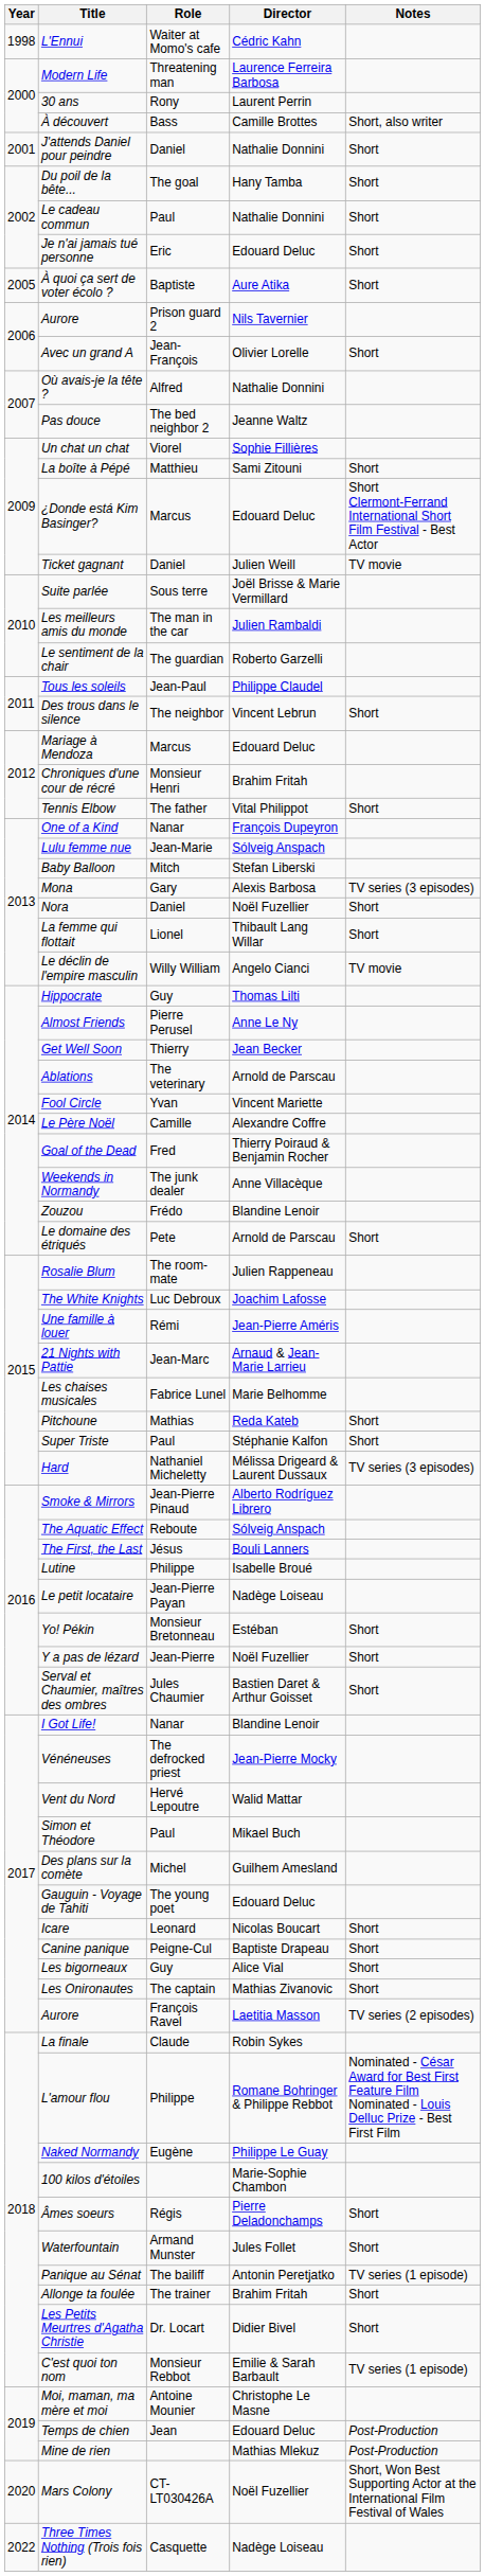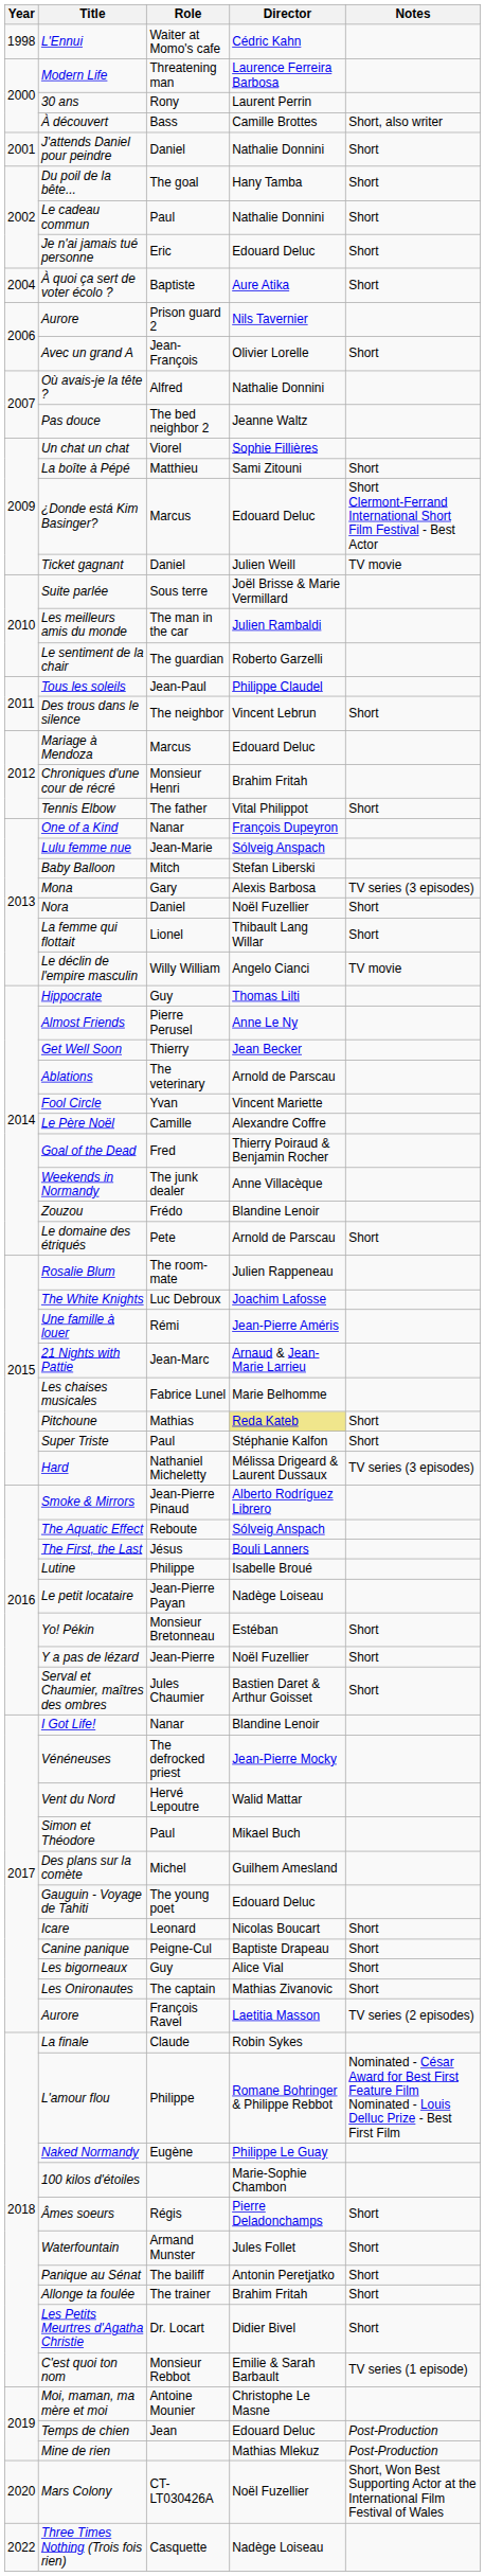 <table class="wikitable sortable">
 <tr>
 <th>Year</th>
 <th>Title</th>
 <th>Role</th>
 <th>Director</th>
 <th class="unsortable">Notes</th>
 </tr>
 <tr>
 <td>1998</td>
 <td><em><a href='#'>L'Ennui</a></em></td>
 <td>Waiter at Momo's cafe</td>
 <td><a href='#'>Cédric Kahn</a></td>
 <td></td>
 </tr>
 <tr>
 <td rowspan=3>2000</td>
 <td><em><a href='#'>Modern Life</a></em></td>
 <td>Threatening man</td>
 <td><a href='#'>Laurence Ferreira Barbosa</a></td>
 <td></td>
 </tr>
 <tr>
 <td><em>30 ans</em></td>
 <td>Rony</td>
 <td>Laurent Perrin</td>
 <td></td>
 </tr>
 <tr>
 <td><em>À découvert</em></td>
 <td>Bass</td>
 <td>Camille Brottes</td>
 <td>Short, also writer</td>
 </tr>
 <tr>
 <td>2001</td>
 <td><em>J'attends Daniel pour peindre</em></td>
 <td>Daniel</td>
 <td>Nathalie Donnini</td>
 <td>Short</td>
 </tr>
 <tr>
 <td rowspan=3>2002</td>
 <td><em>Du poil de la bête...</em></td>
 <td>The goal</td>
 <td>Hany Tamba</td>
 <td>Short</td>
 </tr>
 <tr>
 <td><em>Le cadeau commun</em></td>
 <td>Paul</td>
 <td>Nathalie Donnini</td>
 <td>Short</td>
 </tr>
 <tr>
 <td><em>Je n'ai jamais tué personne</em></td>
 <td>Eric</td>
 <td>Edouard Deluc</td>
 <td>Short</td>
 </tr>
 <tr>
-<td>2005</td>
+<td>2004</td>
 <td><em>À quoi ça sert de voter écolo ?</em></td>
 <td>Baptiste</td>
 <td><a href='#'>Aure Atika</a></td>
 <td>Short</td>
 </tr>
 <tr>
 <td rowspan=2>2006</td>
 <td><em>Aurore</em></td>
 <td>Prison guard 2</td>
 <td><a href='#'>Nils Tavernier</a></td>
 <td></td>
 </tr>
 <tr>
 <td><em>Avec un grand A</em></td>
 <td>Jean-François</td>
 <td>Olivier Lorelle</td>
 <td>Short</td>
 </tr>
 <tr>
 <td rowspan=2>2007</td>
 <td><em>Où avais-je la tête ?</em></td>
 <td>Alfred</td>
 <td>Nathalie Donnini</td>
 <td></td>
 </tr>
 <tr>
 <td><em>Pas douce</em></td>
 <td>The bed neighbor 2</td>
 <td>Jeanne Waltz</td>
 <td></td>
 </tr>
 <tr>
 <td rowspan=4>2009</td>
 <td><em>Un chat un chat</em></td>
 <td>Viorel</td>
 <td><a href='#'>Sophie Fillières</a></td>
 <td></td>
 </tr>
 <tr>
 <td><em>La boîte à Pépé</em></td>
 <td>Matthieu</td>
 <td>Sami Zitouni</td>
 <td>Short</td>
 </tr>
 <tr>
 <td><em>¿Donde está Kim Basinger?</em></td>
 <td>Marcus</td>
 <td>Edouard Deluc</td>
 <td>Short<br><a href='#'>Clermont-Ferrand International Short Film Festival</a> - Best Actor</td>
 </tr>
 <tr>
 <td><em>Ticket gagnant</em></td>
 <td>Daniel</td>
 <td>Julien Weill</td>
 <td>TV movie</td>
 </tr>
 <tr>
 <td rowspan=3>2010</td>
 <td><em>Suite parlée</em></td>
 <td>Sous terre</td>
 <td>Joël Brisse & Marie Vermillard</td>
 <td></td>
 </tr>
 <tr>
 <td><em>Les meilleurs amis du monde</em></td>
 <td>The man in the car</td>
 <td><a href='#'>Julien Rambaldi</a></td>
 <td></td>
 </tr>
 <tr>
 <td><em>Le sentiment de la chair</em></td>
 <td>The guardian</td>
 <td>Roberto Garzelli</td>
 <td></td>
 </tr>
 <tr>
 <td rowspan=2>2011</td>
 <td><em><a href='#'>Tous les soleils</a></em></td>
 <td>Jean-Paul</td>
 <td><a href='#'>Philippe Claudel</a></td>
 <td></td>
 </tr>
 <tr>
 <td><em>Des trous dans le silence</em></td>
 <td>The neighbor</td>
 <td>Vincent Lebrun</td>
 <td>Short</td>
 </tr>
 <tr>
 <td rowspan=3>2012</td>
 <td><em>Mariage à Mendoza</em></td>
 <td>Marcus</td>
 <td>Edouard Deluc</td>
 <td></td>
 </tr>
 <tr>
 <td><em>Chroniques d'une cour de récré</em></td>
 <td>Monsieur Henri</td>
 <td>Brahim Fritah</td>
 <td></td>
 </tr>
 <tr>
 <td><em>Tennis Elbow</em></td>
 <td>The father</td>
 <td>Vital Philippot</td>
 <td>Short</td>
 </tr>
 <tr>
 <td rowspan=7>2013</td>
 <td><em><a href='#'>One of a Kind</a></em></td>
 <td>Nanar</td>
 <td><a href='#'>François Dupeyron</a></td>
 <td></td>
 </tr>
 <tr>
 <td><em><a href='#'>Lulu femme nue</a></em></td>
 <td>Jean-Marie</td>
 <td><a href='#'>Sólveig Anspach</a></td>
 <td></td>
 </tr>
 <tr>
 <td><em>Baby Balloon</em></td>
 <td>Mitch</td>
 <td>Stefan Liberski</td>
 <td></td>
 </tr>
 <tr>
 <td><em>Mona</em></td>
 <td>Gary</td>
 <td>Alexis Barbosa</td>
 <td>TV series (3 episodes)</td>
 </tr>
 <tr>
 <td><em>Nora</em></td>
 <td>Daniel</td>
 <td>Noël Fuzellier</td>
 <td>Short</td>
 </tr>
 <tr>
 <td><em>La femme qui flottait</em></td>
 <td>Lionel</td>
 <td>Thibault Lang Willar</td>
 <td>Short</td>
 </tr>
 <tr>
 <td><em>Le déclin de l'empire masculin</em></td>
 <td>Willy William</td>
 <td>Angelo Cianci</td>
 <td>TV movie</td>
 </tr>
 <tr>
 <td rowspan=10>2014</td>
 <td><em><a href='#'>Hippocrate</a></em></td>
 <td>Guy</td>
 <td><a href='#'>Thomas Lilti</a></td>
 <td></td>
 </tr>
 <tr>
 <td><em><a href='#'>Almost Friends</a></em></td>
 <td>Pierre Perusel</td>
 <td><a href='#'>Anne Le Ny</a></td>
 <td></td>
 </tr>
 <tr>
 <td><em><a href='#'>Get Well Soon</a></em></td>
 <td>Thierry</td>
 <td><a href='#'>Jean Becker</a></td>
 <td></td>
 </tr>
 <tr>
 <td><em><a href='#'>Ablations</a></em></td>
 <td>The veterinary</td>
 <td>Arnold de Parscau</td>
 <td></td>
 </tr>
 <tr>
 <td><em><a href='#'>Fool Circle</a></em></td>
 <td>Yvan</td>
 <td>Vincent Mariette</td>
 <td></td>
 </tr>
 <tr>
 <td><em><a href='#'>Le Père Noël</a></em></td>
 <td>Camille</td>
 <td>Alexandre Coffre</td>
 <td></td>
 </tr>
 <tr>
 <td><em><a href='#'>Goal of the Dead</a></em></td>
 <td>Fred</td>
 <td>Thierry Poiraud & Benjamin Rocher</td>
 <td></td>
 </tr>
 <tr>
 <td><em><a href='#'>Weekends in Normandy</a></em></td>
 <td>The junk dealer</td>
 <td>Anne Villacèque</td>
 <td></td>
 </tr>
 <tr>
 <td><em>Zouzou</em></td>
 <td>Frédo</td>
 <td>Blandine Lenoir</td>
 <td></td>
 </tr>
 <tr>
 <td><em>Le domaine des étriqués</em></td>
 <td>Pete</td>
 <td>Arnold de Parscau</td>
 <td>Short</td>
 </tr>
 <tr>
 <td rowspan=8>2015</td>
 <td><em><a href='#'>Rosalie Blum</a></em></td>
 <td>The room-mate</td>
 <td>Julien Rappeneau</td>
 <td></td>
 </tr>
 <tr>
 <td><em><a href='#'>The White Knights</a></em></td>
 <td>Luc Debroux</td>
 <td><a href='#'>Joachim Lafosse</a></td>
 <td></td>
 </tr>
 <tr>
 <td><em><a href='#'>Une famille à louer</a></em></td>
 <td>Rémi</td>
 <td><a href='#'>Jean-Pierre Améris</a></td>
 <td></td>
 </tr>
 <tr>
 <td><em><a href='#'>21 Nights with Pattie</a></em></td>
 <td>Jean-Marc</td>
 <td><a href='#'>Arnaud</a> & <a href='#'>Jean-Marie Larrieu</a></td>
 <td></td>
 </tr>
 <tr>
 <td><em>Les chaises musicales</em></td>
 <td>Fabrice Lunel</td>
 <td>Marie Belhomme</td>
 <td></td>
 </tr>
 <tr>
 <td><em>Pitchoune</em></td>
 <td>Mathias</td>
-<td><a href='#'>Reda Kateb</a></td>
+<td style="background: khaki;"><a href='#'>Reda Kateb</a></td>
 <td>Short</td>
 </tr>
 <tr>
 <td><em>Super Triste</em></td>
 <td>Paul</td>
 <td>Stéphanie Kalfon</td>
 <td>Short</td>
 </tr>
 <tr>
 <td><em><a href='#'>Hard</a></em></td>
 <td>Nathaniel Micheletty</td>
 <td>Mélissa Drigeard & Laurent Dussaux</td>
 <td>TV series (3 episodes)</td>
 </tr>
 <tr>
 <td rowspan=8>2016</td>
 <td><em><a href='#'>Smoke & Mirrors</a></em></td>
 <td>Jean-Pierre Pinaud</td>
 <td><a href='#'>Alberto Rodríguez Librero</a></td>
 <td></td>
 </tr>
 <tr>
 <td><em><a href='#'>The Aquatic Effect</a></em></td>
 <td>Reboute</td>
 <td><a href='#'>Sólveig Anspach</a></td>
 <td></td>
 </tr>
 <tr>
 <td><em><a href='#'>The First, the Last</a></em></td>
 <td>Jésus</td>
 <td><a href='#'>Bouli Lanners</a></td>
 <td></td>
 </tr>
 <tr>
 <td><em>Lutine</em></td>
 <td>Philippe</td>
 <td>Isabelle Broué</td>
 <td></td>
 </tr>
 <tr>
 <td><em>Le petit locataire</em></td>
 <td>Jean-Pierre Payan</td>
 <td>Nadège Loiseau</td>
 <td></td>
 </tr>
 <tr>
 <td><em>Yo! Pékin</em></td>
 <td>Monsieur Bretonneau</td>
 <td>Estéban</td>
 <td>Short</td>
 </tr>
 <tr>
 <td><em>Y a pas de lézard</em></td>
 <td>Jean-Pierre</td>
 <td>Noël Fuzellier</td>
 <td>Short</td>
 </tr>
 <tr>
 <td><em>Serval et Chaumier, maîtres des ombres</em></td>
 <td>Jules Chaumier</td>
 <td>Bastien Daret & Arthur Goisset</td>
 <td>Short</td>
 </tr>
 <tr>
 <td rowspan=11>2017</td>
 <td><em><a href='#'>I Got Life!</a></em></td>
 <td>Nanar</td>
 <td>Blandine Lenoir</td>
 <td></td>
 </tr>
 <tr>
 <td><em>Vénéneuses</em></td>
 <td>The defrocked priest</td>
 <td><a href='#'>Jean-Pierre Mocky</a></td>
 <td></td>
 </tr>
 <tr>
 <td><em>Vent du Nord</em></td>
 <td>Hervé Lepoutre</td>
 <td>Walid Mattar</td>
 <td></td>
 </tr>
 <tr>
 <td><em>Simon et Théodore</em></td>
 <td>Paul</td>
 <td>Mikael Buch</td>
 <td></td>
 </tr>
 <tr>
 <td><em>Des plans sur la comète</em></td>
 <td>Michel</td>
 <td>Guilhem Amesland</td>
 <td></td>
 </tr>
 <tr>
 <td><em>Gauguin - Voyage de Tahiti</em></td>
 <td>The young poet</td>
 <td>Edouard Deluc</td>
 <td></td>
 </tr>
 <tr>
 <td><em>Icare</em></td>
 <td>Leonard</td>
 <td>Nicolas Boucart</td>
 <td>Short</td>
 </tr>
 <tr>
 <td><em>Canine panique</em></td>
 <td>Peigne-Cul</td>
 <td>Baptiste Drapeau</td>
 <td>Short</td>
 </tr>
 <tr>
 <td><em>Les bigorneaux</em></td>
 <td>Guy</td>
 <td>Alice Vial</td>
 <td>Short</td>
 </tr>
 <tr>
 <td><em>Les Onironautes</em></td>
 <td>The captain</td>
 <td>Mathias Zivanovic</td>
 <td>Short</td>
 </tr>
 <tr>
 <td><em>Aurore</em></td>
 <td>François Ravel</td>
 <td><a href='#'>Laetitia Masson</a></td>
 <td>TV series (2 episodes)</td>
 </tr>
 <tr>
 <td rowspan=10>2018</td>
 <td><em>La finale</em></td>
 <td>Claude</td>
 <td>Robin Sykes</td>
 <td></td>
 </tr>
 <tr>
 <td><em>L'amour flou</em></td>
 <td>Philippe</td>
 <td><a href='#'>Romane Bohringer</a> & Philippe Rebbot</td>
 <td>Nominated - <a href='#'>César Award for Best First Feature Film</a><br>Nominated - <a href='#'>Louis Delluc Prize</a> - Best First Film</td>
 </tr>
 <tr>
 <td><em><a href='#'>Naked Normandy</a></em></td>
 <td>Eugène</td>
 <td><a href='#'>Philippe Le Guay</a></td>
 <td></td>
 </tr>
 <tr>
 <td><em>100 kilos d'étoiles</em></td>
 <td></td>
 <td>Marie-Sophie Chambon</td>
 <td></td>
 </tr>
 <tr>
 <td><em>Âmes soeurs</em></td>
 <td>Régis</td>
 <td><a href='#'>Pierre Deladonchamps</a></td>
 <td>Short</td>
 </tr>
 <tr>
 <td><em>Waterfountain</em></td>
 <td>Armand Munster</td>
 <td>Jules Follet</td>
 <td>Short</td>
 </tr>
 <tr>
 <td><em>Panique au Sénat</em></td>
 <td>The bailiff</td>
 <td>Antonin Peretjatko</td>
-<td>TV series (1 episode)</td>
+<td>Short</td>
 </tr>
 <tr>
 <td><em>Allonge ta foulée</em></td>
 <td>The trainer</td>
 <td>Brahim Fritah</td>
 <td>Short</td>
 </tr>
 <tr>
 <td><em><a href='#'>Les Petits Meurtres d'Agatha Christie</a></em></td>
 <td>Dr. Locart</td>
 <td>Didier Bivel</td>
 <td>Short</td>
 </tr>
 <tr>
 <td><em>C'est quoi ton nom</em></td>
 <td>Monsieur Rebbot</td>
 <td>Emilie & Sarah Barbault</td>
 <td>TV series (1 episode)</td>
 </tr>
 <tr>
 <td rowspan=3>2019</td>
 <td><em>Moi, maman, ma mère et moi</em></td>
 <td>Antoine Mounier</td>
 <td>Christophe Le Masne</td>
 <td></td>
 </tr>
 <tr>
 <td><em>Temps de chien</em></td>
 <td>Jean</td>
 <td>Edouard Deluc</td>
 <td><em>Post-Production</em></td>
 </tr>
 <tr>
 <td><em>Mine de rien</em></td>
 <td></td>
 <td>Mathias Mlekuz</td>
 <td><em>Post-Production</em></td>
 </tr>
 <tr>
 <td>2020</td>
 <td><em>Mars Colony</em></td>
 <td>CT-LT030426A</td>
 <td>Noël Fuzellier</td>
 <td>Short, Won Best Supporting Actor at the International Film Festival of Wales</td>
 </tr>
 <tr>
 <td>2022</td>
 <td><em><a href='#'>Three Times Nothing</a> (Trois fois rien)</em></td>
 <td>Casquette</td>
 <td>Nadège Loiseau</td>
 <td></td>
 </tr>
 </table>
